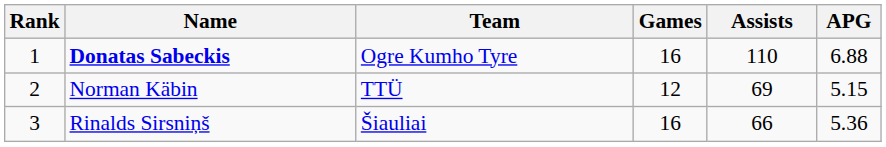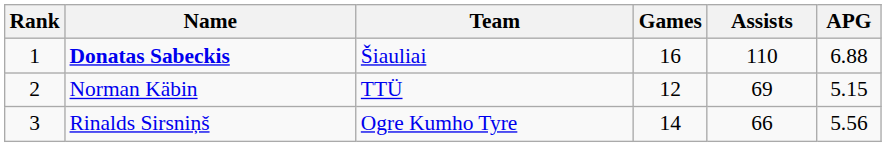 <table class="wikitable sortable" style="text-align: center;">
 <tr>
 <th>Rank</th>
 <th width=210>Name</th>
 <th width=200>Team</th>
 <th>Games</th>
 <th width=75>Assists</th>
 <th width=40>APG</th>
 </tr>
 <tr>
 <td>1</td>
 <td align=left> <strong><a href='#'>Donatas Sabeckis</a></strong></td>
-<td align=left> <a href='#'>Ogre Kumho Tyre</a></td>
+<td align=left> <a href='#'>Šiauliai</a></td>
 <td>16</td>
 <td>110</td>
 <td>6.88</td>
 </tr>
 <tr>
 <td>2</td>
 <td align=left> <a href='#'>Norman Käbin</a></td>
 <td align=left> <a href='#'>TTÜ</a></td>
 <td>12</td>
 <td>69</td>
 <td>5.15</td>
 </tr>
 <tr>
 <td>3</td>
 <td align=left> <a href='#'>Rinalds Sirsniņš</a></td>
-<td align=left> <a href='#'>Šiauliai</a></td>
-<td>16</td>
+<td align=left> <a href='#'>Ogre Kumho Tyre</a></td>
+<td>14</td>
 <td>66</td>
-<td>5.36</td>
+<td>5.56</td>
 </tr>
 </table>
